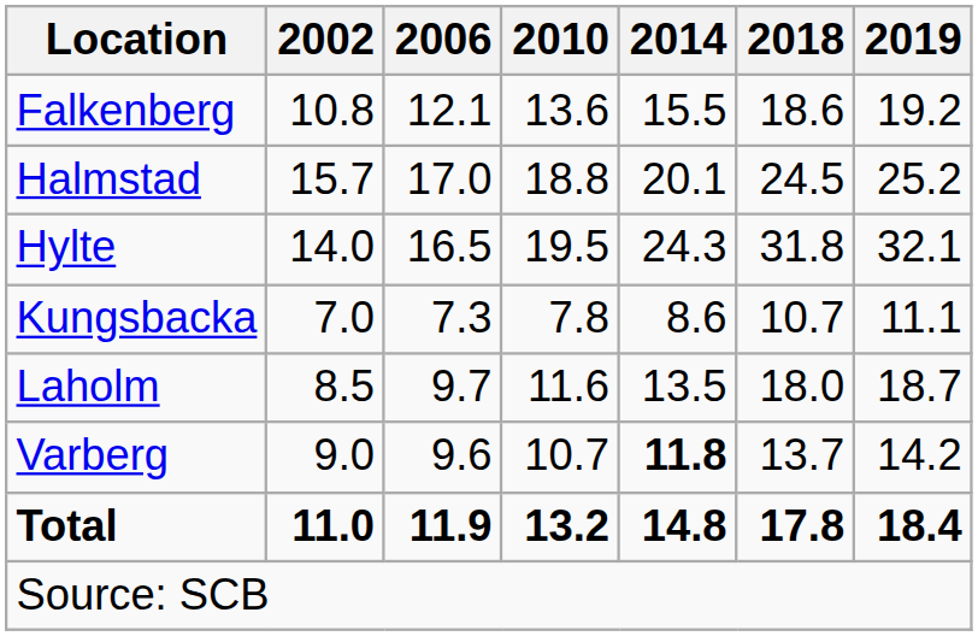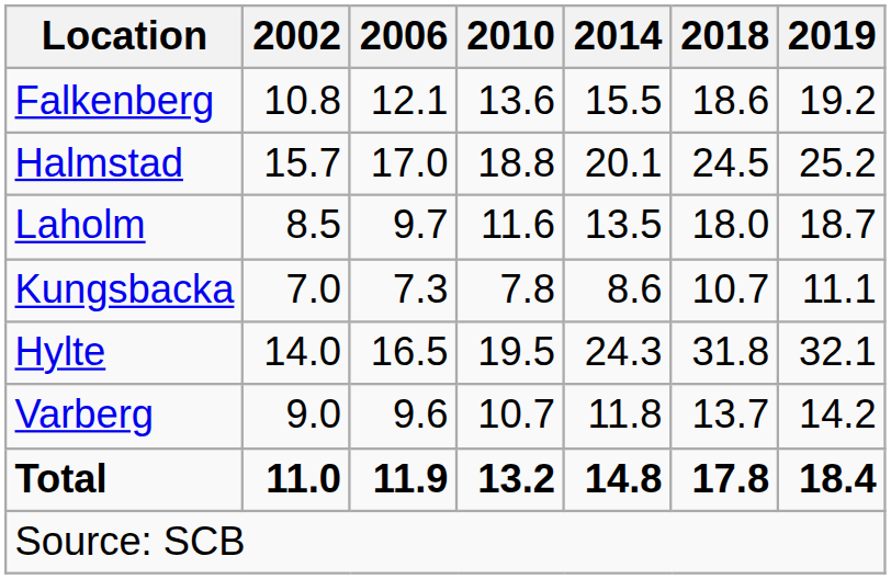 <table class="wikitable sortable" style=text-align:right>
 <tr>
 <th>Location</th>
 <th>2002</th>
 <th>2006</th>
 <th>2010</th>
 <th>2014</th>
 <th>2018</th>
 <th>2019</th>
 </tr>
 <tr>
 <td align=left><a href='#'>Falkenberg</a></td>
 <td>10.8</td>
 <td>12.1</td>
 <td>13.6</td>
 <td>15.5</td>
 <td>18.6</td>
 <td>19.2</td>
 </tr>
 <tr>
 <td align=left><a href='#'>Halmstad</a></td>
 <td>15.7</td>
 <td>17.0</td>
 <td>18.8</td>
 <td>20.1</td>
 <td>24.5</td>
 <td>25.2</td>
 </tr>
 <tr>
-<td align=left><a href='#'>Hylte</a></td>
-<td>14.0</td>
-<td>16.5</td>
-<td>19.5</td>
-<td>24.3</td>
-<td>31.8</td>
-<td>32.1</td>
+<td align=left><a href='#'>Laholm</a></td>
+<td>8.5</td>
+<td>9.7</td>
+<td>11.6</td>
+<td>13.5</td>
+<td>18.0</td>
+<td>18.7</td>
 </tr>
 <tr>
 <td align=left><a href='#'>Kungsbacka</a></td>
 <td>7.0</td>
 <td>7.3</td>
 <td>7.8</td>
 <td>8.6</td>
 <td>10.7</td>
 <td>11.1</td>
 </tr>
 <tr>
-<td align=left><a href='#'>Laholm</a></td>
-<td>8.5</td>
-<td>9.7</td>
-<td>11.6</td>
-<td>13.5</td>
-<td>18.0</td>
-<td>18.7</td>
+<td align=left><a href='#'>Hylte</a></td>
+<td>14.0</td>
+<td>16.5</td>
+<td>19.5</td>
+<td>24.3</td>
+<td>31.8</td>
+<td>32.1</td>
 </tr>
 <tr>
 <td align=left><a href='#'>Varberg</a></td>
 <td>9.0</td>
 <td>9.6</td>
 <td>10.7</td>
-<td><strong>11.8</strong></td>
+<td>11.8</td>
 <td>13.7</td>
 <td>14.2</td>
 </tr>
 <tr>
 <td align=left><strong>Total</strong></td>
 <td><strong>11.0</strong></td>
 <td><strong>11.9</strong></td>
 <td><strong>13.2</strong></td>
 <td><strong>14.8</strong></td>
 <td><strong>17.8</strong></td>
 <td><strong>18.4</strong></td>
 </tr>
 <tr>
 <td align=left colspan=7>Source: SCB </td>
 </tr>
 </table>
